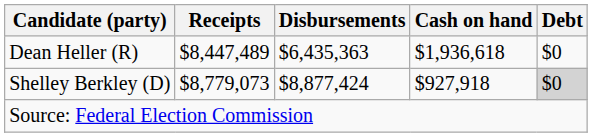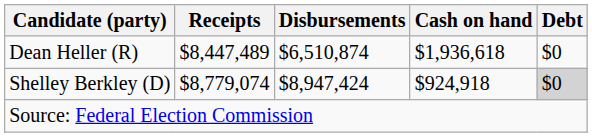 <table class="wikitable sortable">
 <tr>
 <th>Candidate (party)</th>
 <th>Receipts</th>
 <th>Disbursements</th>
 <th>Cash on hand</th>
 <th>Debt</th>
 </tr>
 <tr>
 <td>Dean Heller (R)</td>
 <td>$8,447,489</td>
-<td>$6,435,363</td>
+<td>$6,510,874</td>
 <td>$1,936,618</td>
 <td>$0</td>
 </tr>
 <tr>
 <td>Shelley Berkley (D)</td>
-<td>$8,779,073</td>
-<td>$8,877,424</td>
-<td>$927,918</td>
+<td>$8,779,074</td>
+<td>$8,947,424</td>
+<td>$924,918</td>
 <td style="background: lightgrey;">$0</td>
 </tr>
 <tr>
 <td colspan=5>Source: <a href='#'>Federal Election Commission</a></td>
 </tr>
 </table>
